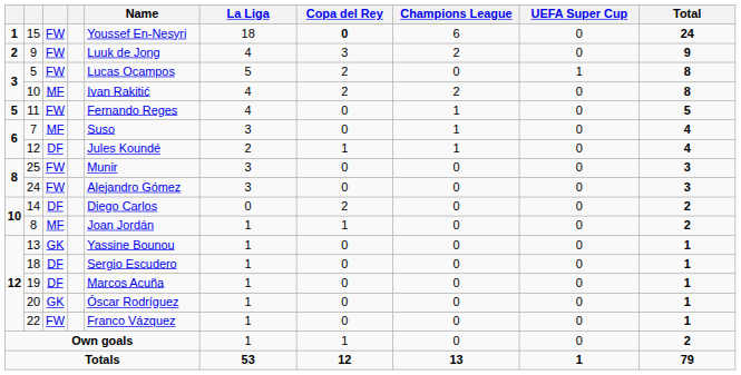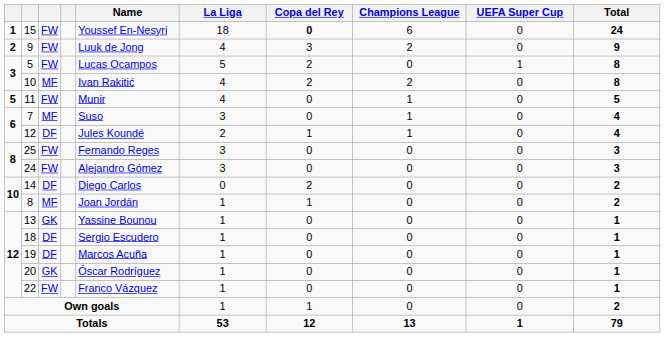 <table class="wikitable" style="text-align:center">
 <tr>
 <th width=15></th>
 <th width=15></th>
 <th width=15></th>
 <th width=15></th>
 <th width=145>Name</th>
 <th width=120><a href='#'>La Liga</a></th>
 <th width=120><a href='#'>Copa del Rey</a></th>
 <th width=160><a href='#'>Champions League</a></th>
 <th width=150><a href='#'>UEFA Super Cup</a></th>
 <th width=120>Total</th>
 </tr>
 <tr>
 <td><strong>1</strong></td>
 <td>15</td>
 <td><a href='#'>FW</a></td>
 <td></td>
 <td align=left><a href='#'>Youssef En-Nesyri</a></td>
 <td>18</td>
 <td><strong>0</strong></td>
 <td>6</td>
 <td>0</td>
 <td><strong>24</strong></td>
 </tr>
 <tr>
 <td><strong>2</strong></td>
 <td>9</td>
 <td><a href='#'>FW</a></td>
 <td></td>
 <td align=left><a href='#'>Luuk de Jong</a></td>
 <td>4</td>
 <td>3</td>
 <td>2</td>
 <td>0</td>
 <td><strong>9</strong></td>
 </tr>
 <tr>
 <td rowspan=2><strong>3</strong></td>
 <td>5</td>
 <td><a href='#'>FW</a></td>
 <td></td>
 <td align=left><a href='#'>Lucas Ocampos</a></td>
 <td>5</td>
 <td>2</td>
 <td>0</td>
 <td>1</td>
 <td><strong>8</strong></td>
 </tr>
 <tr>
 <td>10</td>
 <td><a href='#'>MF</a></td>
 <td></td>
 <td align=left><a href='#'>Ivan Rakitić</a></td>
 <td>4</td>
 <td>2</td>
 <td>2</td>
 <td>0</td>
 <td><strong>8</strong></td>
 </tr>
 <tr>
 <td><strong>5</strong></td>
 <td>11</td>
 <td><a href='#'>FW</a></td>
 <td></td>
-<td align=left><a href='#'>Fernando Reges</a></td>
+<td align=left><a href='#'>Munir</a></td>
 <td>4</td>
 <td>0</td>
 <td>1</td>
 <td>0</td>
 <td><strong>5</strong></td>
 </tr>
 <tr>
 <td rowspan=2><strong>6</strong></td>
 <td>7</td>
 <td><a href='#'>MF</a></td>
 <td></td>
 <td align=left><a href='#'>Suso</a></td>
 <td>3</td>
 <td>0</td>
 <td>1</td>
 <td>0</td>
 <td><strong>4</strong></td>
 </tr>
 <tr>
 <td>12</td>
 <td><a href='#'>DF</a></td>
 <td></td>
 <td align=left><a href='#'>Jules Koundé</a></td>
 <td>2</td>
 <td>1</td>
 <td>1</td>
 <td>0</td>
 <td><strong>4</strong></td>
 </tr>
 <tr>
 <td rowspan=2><strong>8</strong></td>
 <td>25</td>
 <td><a href='#'>FW</a></td>
 <td></td>
-<td align=left><a href='#'>Munir</a></td>
+<td align=left><a href='#'>Fernando Reges</a></td>
 <td>3</td>
 <td>0</td>
 <td>0</td>
 <td>0</td>
 <td><strong>3</strong></td>
 </tr>
 <tr>
 <td>24</td>
 <td><a href='#'>FW</a></td>
 <td></td>
 <td align=left><a href='#'>Alejandro Gómez</a></td>
 <td>3</td>
 <td>0</td>
 <td>0</td>
 <td>0</td>
 <td><strong>3</strong></td>
 </tr>
 <tr>
 <td rowspan=2><strong>10</strong></td>
 <td>14</td>
 <td><a href='#'>DF</a></td>
 <td></td>
 <td align=left><a href='#'>Diego Carlos</a></td>
 <td>0</td>
 <td>2</td>
 <td>0</td>
 <td>0</td>
 <td><strong>2</strong></td>
 </tr>
 <tr>
 <td>8</td>
 <td><a href='#'>MF</a></td>
 <td></td>
 <td align=left><a href='#'>Joan Jordán</a></td>
 <td>1</td>
 <td>1</td>
 <td>0</td>
 <td>0</td>
 <td><strong>2</strong></td>
 </tr>
 <tr>
 <td rowspan=5><strong>12</strong></td>
 <td>13</td>
 <td><a href='#'>GK</a></td>
 <td></td>
 <td align=left><a href='#'>Yassine Bounou</a></td>
 <td>1</td>
 <td>0</td>
 <td>0</td>
 <td>0</td>
 <td><strong>1</strong></td>
 </tr>
 <tr>
 <td>18</td>
 <td><a href='#'>DF</a></td>
 <td></td>
 <td align=left><a href='#'>Sergio Escudero</a></td>
 <td>1</td>
 <td>0</td>
 <td>0</td>
 <td>0</td>
 <td><strong>1</strong></td>
 </tr>
 <tr>
 <td>19</td>
 <td><a href='#'>DF</a></td>
 <td></td>
 <td align=left><a href='#'>Marcos Acuña</a></td>
 <td>1</td>
 <td>0</td>
 <td>0</td>
 <td>0</td>
 <td><strong>1</strong></td>
 </tr>
 <tr>
 <td>20</td>
 <td><a href='#'>GK</a></td>
 <td></td>
 <td align=left><a href='#'>Óscar Rodríguez</a></td>
 <td>1</td>
 <td>0</td>
 <td>0</td>
 <td>0</td>
 <td><strong>1</strong></td>
 </tr>
 <tr>
 <td>22</td>
 <td><a href='#'>FW</a></td>
 <td></td>
 <td align=left><a href='#'>Franco Vázquez</a></td>
 <td>1</td>
 <td>0</td>
 <td>0</td>
 <td>0</td>
 <td><strong>1</strong></td>
 </tr>
 <tr>
 <td colspan=5><strong>Own goals</strong></td>
 <td>1</td>
 <td>1</td>
 <td>0</td>
 <td>0</td>
 <td><strong>2</strong></td>
 </tr>
 <tr>
 <td colspan=5><strong>Totals</strong></td>
 <td><strong>53</strong></td>
 <td><strong>12</strong></td>
 <td><strong>13</strong></td>
 <td><strong>1</strong></td>
 <td><strong>79</strong></td>
 </tr>
 </table>
